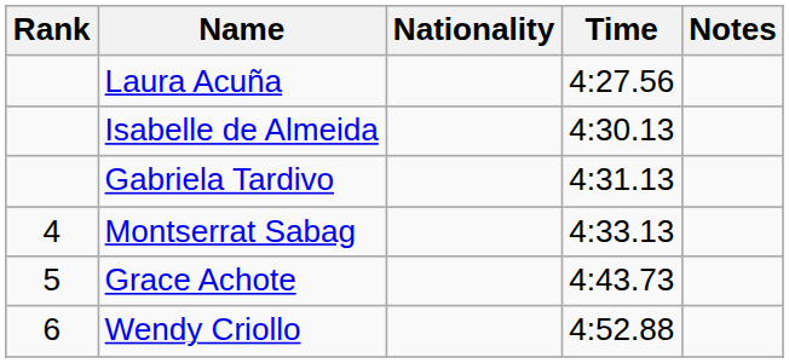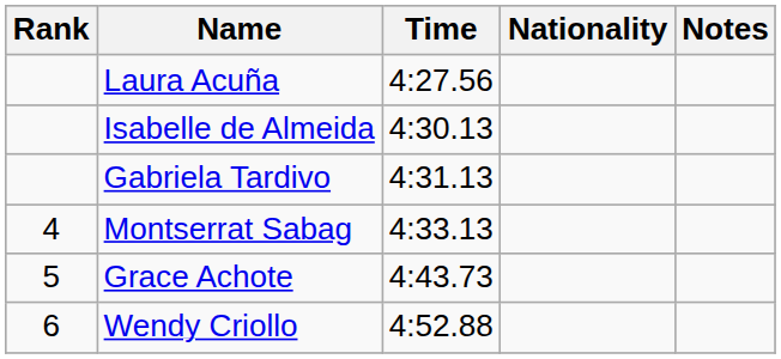 <table class="wikitable sortable" style="text-align:center">
 <tr>
 <th>Rank</th>
 <th>Name</th>
+<th>Time</th>
 <th>Nationality</th>
-<th>Time</th>
 <th>Notes</th>
 </tr>
 <tr>
 <td></td>
 <td align=left><a href='#'>Laura Acuña</a></td>
+<td>4:27.56</td>
 <td align=left></td>
-<td>4:27.56</td>
 <td></td>
 </tr>
 <tr>
 <td></td>
 <td align=left><a href='#'>Isabelle de Almeida</a></td>
+<td>4:30.13</td>
 <td align=left></td>
-<td>4:30.13</td>
 <td></td>
 </tr>
 <tr>
 <td></td>
 <td align=left><a href='#'>Gabriela Tardivo</a></td>
+<td>4:31.13</td>
 <td align=left></td>
-<td>4:31.13</td>
 <td></td>
 </tr>
 <tr>
 <td>4</td>
 <td align=left><a href='#'>Montserrat Sabag</a></td>
+<td>4:33.13</td>
 <td align=left></td>
-<td>4:33.13</td>
 <td></td>
 </tr>
 <tr>
 <td>5</td>
 <td align=left><a href='#'>Grace Achote</a></td>
+<td>4:43.73</td>
 <td align=left></td>
-<td>4:43.73</td>
 <td></td>
 </tr>
 <tr>
 <td>6</td>
 <td align=left><a href='#'>Wendy Criollo</a></td>
+<td>4:52.88</td>
 <td align=left></td>
-<td>4:52.88</td>
 <td></td>
 </tr>
 </table>
